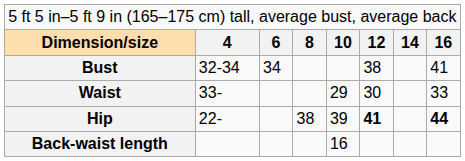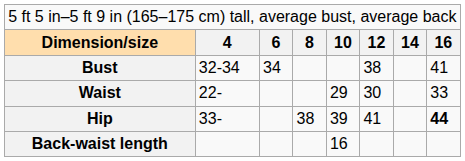 <table class="wikitable">
 <tr>
 <td colspan="11">5 ft 5 in–5 ft 9 in (165–175 cm) tall, average bust, average back</td>
 </tr>
 <tr>
 <th style="background:#ffdead;">Dimension/size</th>
 <th>4</th>
 <th>6</th>
 <th>8</th>
 <th>10</th>
 <th>12</th>
 <th>14</th>
 <th>16</th>
 </tr>
 <tr>
 <th>Bust</th>
 <td>32-34</td>
 <td>34</td>
 <td></td>
 <td></td>
 <td>38</td>
 <td></td>
 <td>41</td>
 </tr>
 <tr>
 <th>Waist</th>
-<td>33-</td>
+<td>22-</td>
 <td></td>
 <td></td>
 <td>29</td>
 <td>30</td>
 <td></td>
 <td>33</td>
 </tr>
 <tr>
 <th>Hip</th>
-<td>22-</td>
+<td>33-</td>
 <td></td>
 <td>38</td>
 <td>39</td>
-<td><strong>41</strong></td>
+<td>41</td>
 <td></td>
 <td><strong>44</strong></td>
 </tr>
 <tr>
 <th>Back-waist length</th>
 <td></td>
 <td></td>
 <td></td>
 <td>16</td>
 <td></td>
 <td></td>
 <td></td>
 </tr>
 </table>
